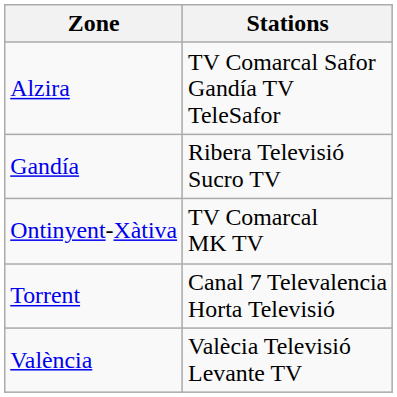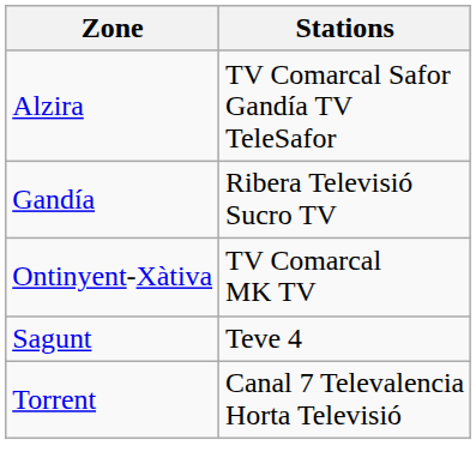 <table class="wikitable">
 <tr>
 <th>Zone</th>
 <th>Stations</th>
 </tr>
 <tr>
 <td><a href='#'>Alzira</a></td>
 <td>TV Comarcal Safor<br>Gandía TV<br>TeleSafor</td>
 </tr>
 <tr>
 <td><a href='#'>Gandía</a></td>
 <td>Ribera Televisió<br>Sucro TV</td>
 </tr>
 <tr>
 <td><a href='#'>Ontinyent</a>-<a href='#'>Xàtiva</a></td>
 <td>TV Comarcal<br>MK TV</td>
 </tr>
 <tr>
+<td><a href='#'>Sagunt</a></td>
+<td>Teve 4</td>
+</tr>
+<tr>
 <td><a href='#'>Torrent</a></td>
 <td>Canal 7 Televalencia<br>Horta Televisió</td>
 </tr>
-<tr>
-<td><a href='#'>València</a></td>
-<td>Valècia Televisió<br>Levante TV</td>
-</tr>
 </table>
